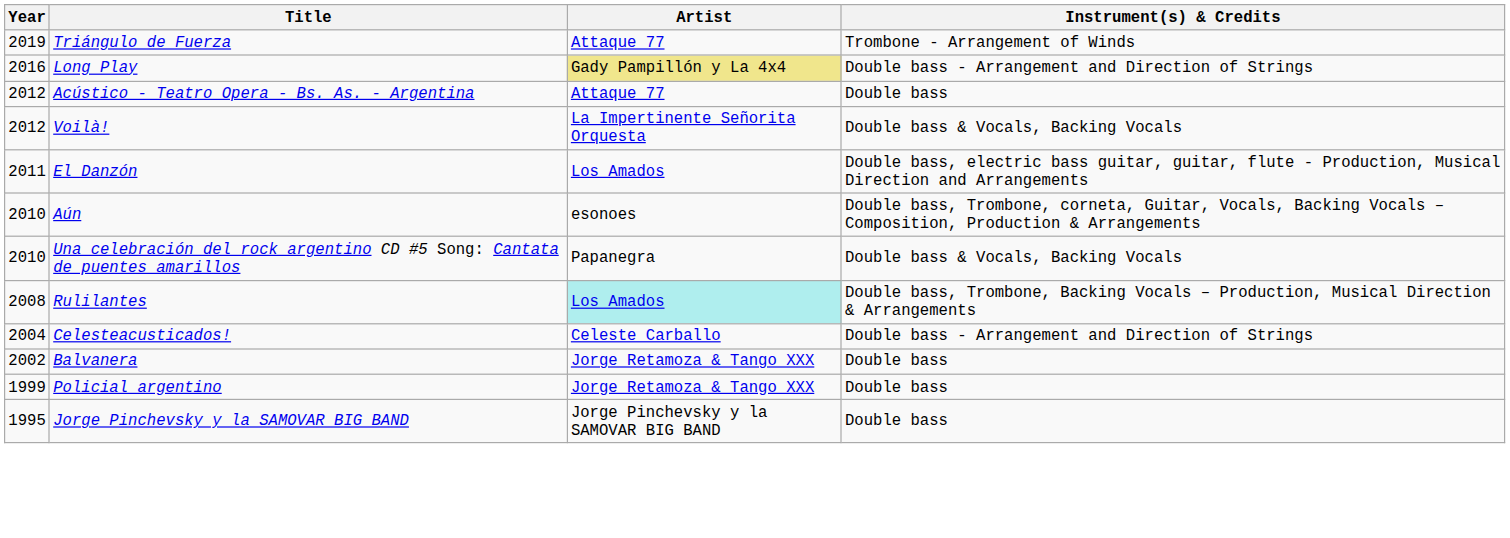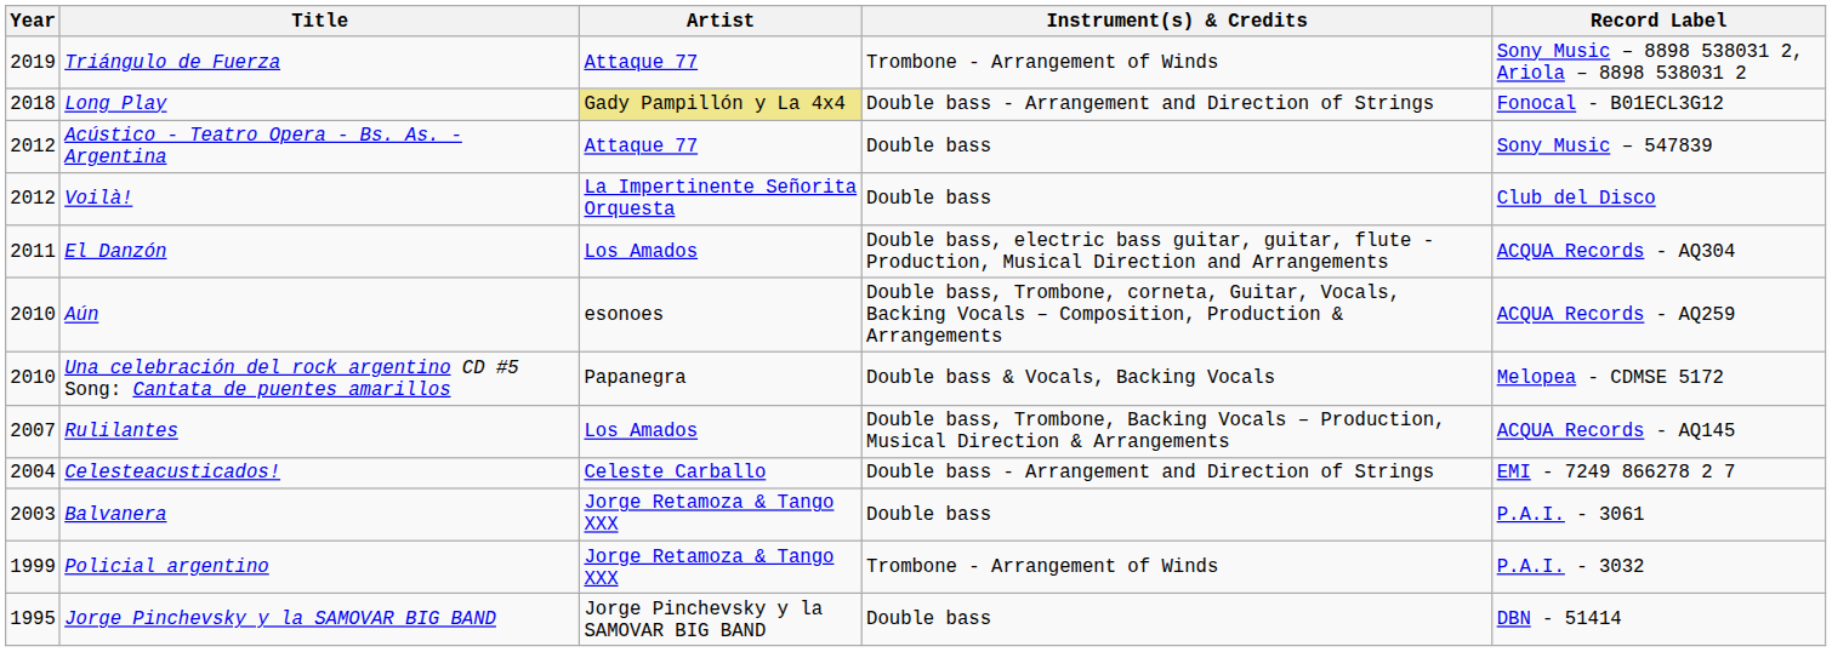 <table class="wikitable">
 <tr>
 <th>Year</th>
 <th>Title</th>
 <th>Artist</th>
 <th>Instrument(s) & Credits</th>
+<th>Record Label</th>
 </tr>
 <tr>
 <td>2019</td>
 <td><em><a href='#'>Triángulo de Fuerza</a></em></td>
 <td><a href='#'>Attaque 77</a></td>
 <td>Trombone - Arrangement of Winds</td>
+<td><a href='#'>Sony Music</a> – 8898 538031 2, <a href='#'>Ariola</a> – 8898 538031 2</td>
 </tr>
 <tr>
-<td>2016</td>
+<td>2018</td>
 <td><em><a href='#'>Long Play</a></em></td>
 <td style="background: khaki;">Gady Pampillón y La 4x4</td>
 <td>Double bass - Arrangement and Direction of Strings</td>
+<td><a href='#'>Fonocal</a> - B01ECL3G12</td>
 </tr>
 <tr>
 <td>2012</td>
 <td><em><a href='#'>Acústico - Teatro Opera - Bs. As. - Argentina</a></em></td>
 <td><a href='#'>Attaque 77</a></td>
 <td>Double bass</td>
+<td><a href='#'>Sony Music</a> – 547839</td>
 </tr>
 <tr>
 <td>2012</td>
 <td><em><a href='#'>Voilà!</a></em></td>
 <td><a href='#'>La Impertinente Señorita Orquesta</a></td>
-<td>Double bass & Vocals, Backing Vocals</td>
+<td>Double bass</td>
+<td><a href='#'>Club del Disco</a></td>
 </tr>
 <tr>
 <td>2011</td>
 <td><em><a href='#'>El Danzón</a></em></td>
 <td><a href='#'>Los Amados</a></td>
 <td>Double bass, electric bass guitar, guitar, flute - Production, Musical Direction and Arrangements</td>
+<td><a href='#'>ACQUA Records</a> - AQ304</td>
 </tr>
 <tr>
 <td>2010</td>
 <td><em><a href='#'>Aún</a></em></td>
 <td>esonoes</td>
 <td>Double bass, Trombone, corneta, Guitar, Vocals, Backing Vocals – Composition, Production & Arrangements</td>
+<td><a href='#'>ACQUA Records</a> - AQ259</td>
 </tr>
 <tr>
 <td>2010</td>
 <td><em><a href='#'>Una celebración del rock argentino</a> CD #5 </em>Song: <em><a href='#'>Cantata de puentes amarillos</a></em></td>
 <td>Papanegra</td>
 <td>Double bass & Vocals, Backing Vocals</td>
+<td><a href='#'>Melopea</a> - CDMSE 5172</td>
 </tr>
 <tr>
-<td>2008</td>
+<td>2007</td>
 <td><em><a href='#'>Rulilantes</a></em></td>
-<td style="background: paleturquoise;"><a href='#'>Los Amados</a></td>
+<td><a href='#'>Los Amados</a></td>
 <td>Double bass, Trombone, Backing Vocals – Production, Musical Direction & Arrangements</td>
+<td><a href='#'>ACQUA Records</a> - AQ145</td>
 </tr>
 <tr>
 <td>2004</td>
 <td><em><a href='#'>Celesteacusticados!</a></em></td>
 <td><a href='#'>Celeste Carballo</a></td>
 <td>Double bass - Arrangement and Direction of Strings</td>
+<td><a href='#'>EMI</a> - 7249 866278 2 7</td>
 </tr>
 <tr>
-<td>2002</td>
+<td>2003</td>
 <td><em><a href='#'>Balvanera</a></em></td>
 <td><a href='#'>Jorge Retamoza & Tango XXX</a></td>
 <td>Double bass</td>
+<td><a href='#'>P.A.I.</a> - 3061</td>
 </tr>
 <tr>
 <td>1999</td>
 <td><em><a href='#'>Policial argentino</a></em></td>
 <td><a href='#'>Jorge Retamoza & Tango XXX</a></td>
-<td>Double bass</td>
+<td>Trombone - Arrangement of Winds</td>
+<td><a href='#'>P.A.I.</a> - 3032</td>
 </tr>
 <tr>
 <td>1995</td>
 <td><em><a href='#'>Jorge Pinchevsky y la SAMOVAR BIG BAND</a></em></td>
 <td>Jorge Pinchevsky y la SAMOVAR BIG BAND</td>
 <td>Double bass</td>
+<td><a href='#'>DBN</a> - 51414</td>
 </tr>
 </table>
